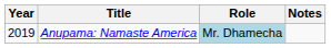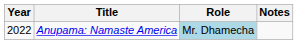 <table class="wikitable sortable">
 <tr>
 <th>Year</th>
 <th>Title</th>
 <th>Role</th>
 <th>Notes</th>
 </tr>
 <tr>
-<td>2019</td>
+<td>2022</td>
 <td><em><a href='#'>Anupama: Namaste America</a></em></td>
 <td style="background: lightblue;">Mr. Dhamecha</td>
 <td></td>
 </tr>
 </table>
